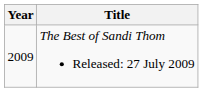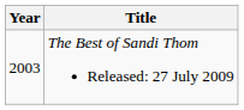 <table class="wikitable">
 <tr>
 <th>Year</th>
 <th>Title</th>
 </tr>
 <tr>
-<td>2009</td>
+<td>2003</td>
 <td><em>The Best of Sandi Thom</em><br><ul><li>Released: 27 July 2009</li></ul></td>
 </tr>
 </table>
